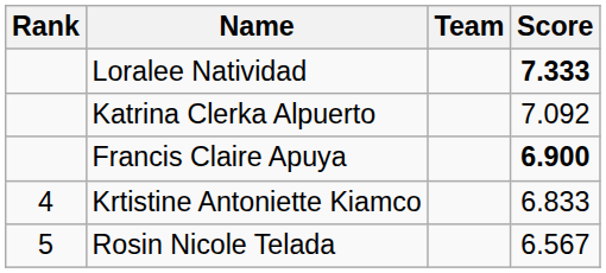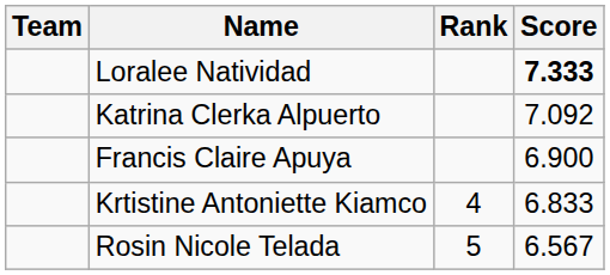 <table class="wikitable" style="text-align:center">
 <tr>
+<th>Team</th>
+<th>Name</th>
 <th>Rank</th>
-<th>Name</th>
-<th>Team</th>
 <th>Score</th>
 </tr>
 <tr>
+<td align="left"></td>
+<td align="left">Loralee Natividad</td>
 <td></td>
-<td align="left">Loralee Natividad</td>
-<td align="left"></td>
 <td><strong>7.333</strong></td>
 </tr>
 <tr>
+<td align="left"></td>
+<td align="left">Katrina Clerka Alpuerto</td>
 <td></td>
-<td align="left">Katrina Clerka Alpuerto</td>
-<td align="left"></td>
 <td>7.092</td>
 </tr>
 <tr>
+<td align="left"></td>
+<td align="left">Francis Claire Apuya</td>
 <td></td>
-<td align="left">Francis Claire Apuya</td>
-<td align="left"></td>
-<td><strong>6.900</strong></td>
+<td>6.900</td>
 </tr>
 <tr>
+<td align="left"></td>
+<td align="left">Krtistine Antoniette Kiamco</td>
 <td>4</td>
-<td align="left">Krtistine Antoniette Kiamco</td>
-<td align="left"></td>
 <td>6.833</td>
 </tr>
 <tr>
+<td align="left"></td>
+<td align="left">Rosin Nicole Telada</td>
 <td>5</td>
-<td align="left">Rosin Nicole Telada</td>
-<td align="left"></td>
 <td>6.567</td>
 </tr>
 </table>
